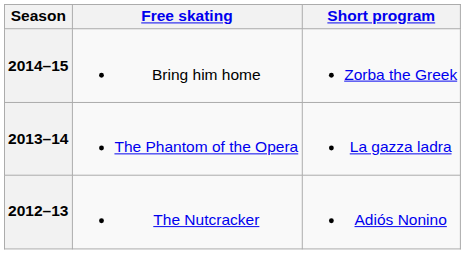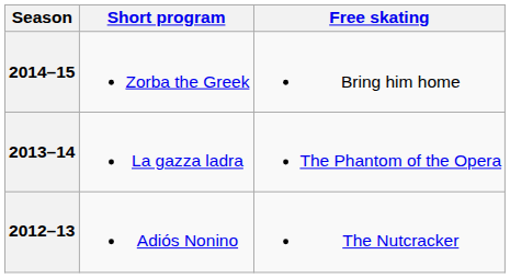 <table class=wikitable style=text-align:center>
 <tr>
 <th>Season</th>
+<th><a href='#'>Short program</a></th>
 <th><a href='#'>Free skating</a></th>
-<th><a href='#'>Short program</a></th>
 </tr>
 <tr>
 <th>2014–15 <br> </th>
+<td><br><ul><li><a href='#'>Zorba the Greek</a> <br></li></ul></td>
 <td><br><ul><li>Bring him home <br></li></ul></td>
-<td><br><ul><li><a href='#'>Zorba the Greek</a> <br></li></ul></td>
 </tr>
 <tr>
 <th>2013–14 <br> </th>
+<td><br><ul><li><a href='#'>La gazza ladra</a> <br></li></ul></td>
 <td><br><ul><li><a href='#'>The Phantom of the Opera</a> <br></li></ul></td>
-<td><br><ul><li><a href='#'>La gazza ladra</a> <br></li></ul></td>
 </tr>
 <tr>
 <th>2012–13 <br> </th>
+<td><br><ul><li><a href='#'>Adiós Nonino</a> <br></li></ul></td>
 <td><br><ul><li><a href='#'>The Nutcracker</a> <br></li></ul></td>
-<td><br><ul><li><a href='#'>Adiós Nonino</a> <br></li></ul></td>
 </tr>
 </table>
